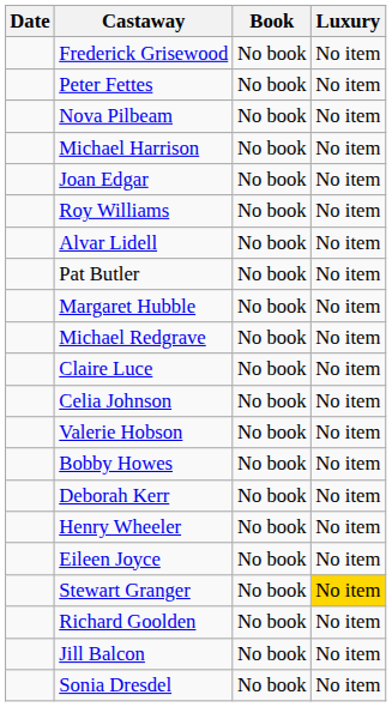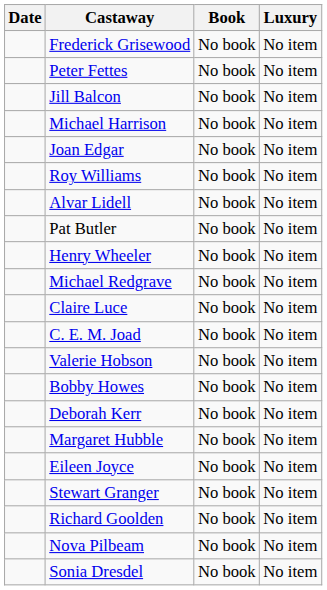 <table class="wikitable sortable">
 <tr>
 <th>Date</th>
 <th>Castaway</th>
 <th>Book</th>
 <th>Luxury</th>
 </tr>
 <tr>
 <td></td>
 <td><a href='#'>Frederick Grisewood</a></td>
 <td>No book</td>
 <td>No item</td>
 </tr>
 <tr>
 <td></td>
 <td><a href='#'>Peter Fettes</a></td>
 <td>No book</td>
 <td>No item</td>
 </tr>
 <tr>
 <td></td>
-<td><a href='#'>Nova Pilbeam</a></td>
+<td><a href='#'>Jill Balcon</a></td>
 <td>No book</td>
 <td>No item</td>
 </tr>
 <tr>
 <td></td>
 <td><a href='#'>Michael Harrison</a></td>
 <td>No book</td>
 <td>No item</td>
 </tr>
 <tr>
 <td></td>
 <td><a href='#'>Joan Edgar</a></td>
 <td>No book</td>
 <td>No item</td>
 </tr>
 <tr>
 <td></td>
 <td><a href='#'>Roy Williams</a></td>
 <td>No book</td>
 <td>No item</td>
 </tr>
 <tr>
 <td></td>
 <td><a href='#'>Alvar Lidell</a></td>
 <td>No book</td>
 <td>No item</td>
 </tr>
 <tr>
 <td></td>
 <td>Pat Butler</td>
 <td>No book</td>
 <td>No item</td>
 </tr>
 <tr>
 <td></td>
-<td><a href='#'>Margaret Hubble</a></td>
+<td><a href='#'>Henry Wheeler</a></td>
 <td>No book</td>
 <td>No item</td>
 </tr>
 <tr>
 <td></td>
 <td><a href='#'>Michael Redgrave</a></td>
 <td>No book</td>
 <td>No item</td>
 </tr>
 <tr>
 <td></td>
 <td><a href='#'>Claire Luce</a></td>
 <td>No book</td>
 <td>No item</td>
 </tr>
 <tr>
 <td></td>
-<td><a href='#'>Celia Johnson</a></td>
+<td><a href='#'>C. E. M. Joad</a></td>
 <td>No book</td>
 <td>No item</td>
 </tr>
 <tr>
 <td></td>
 <td><a href='#'>Valerie Hobson</a></td>
 <td>No book</td>
 <td>No item</td>
 </tr>
 <tr>
 <td></td>
 <td><a href='#'>Bobby Howes</a></td>
 <td>No book</td>
 <td>No item</td>
 </tr>
 <tr>
 <td></td>
 <td><a href='#'>Deborah Kerr</a></td>
 <td>No book</td>
 <td>No item</td>
 </tr>
 <tr>
 <td></td>
-<td><a href='#'>Henry Wheeler</a></td>
+<td><a href='#'>Margaret Hubble</a></td>
 <td>No book</td>
 <td>No item</td>
 </tr>
 <tr>
 <td></td>
 <td><a href='#'>Eileen Joyce</a></td>
 <td>No book</td>
 <td>No item</td>
 </tr>
 <tr>
 <td></td>
 <td><a href='#'>Stewart Granger</a></td>
 <td>No book</td>
-<td style="background: gold;">No item</td>
+<td>No item</td>
 </tr>
 <tr>
 <td></td>
 <td><a href='#'>Richard Goolden</a></td>
 <td>No book</td>
 <td>No item</td>
 </tr>
 <tr>
 <td></td>
-<td><a href='#'>Jill Balcon</a></td>
+<td><a href='#'>Nova Pilbeam</a></td>
 <td>No book</td>
 <td>No item</td>
 </tr>
 <tr>
 <td></td>
 <td><a href='#'>Sonia Dresdel</a></td>
 <td>No book</td>
 <td>No item</td>
 </tr>
 </table>
